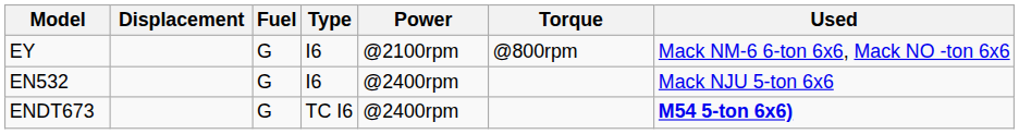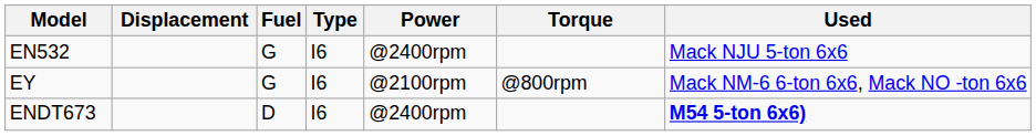 <table class="wikitable">
 <tr>
 <th style="width: 80px;">Model</th>
 <th style="width: 110px;">Displacement</th>
 <th style="width: 30px;">Fuel</th>
 <th style="width: 40px;">Type</th>
 <th style="width: 100px;">Power</th>
 <th style="width: 130px;">Torque</th>
 <th>Used</th>
 </tr>
 <tr>
+<td>EN532</td>
+<td></td>
+<td>G</td>
+<td>I6</td>
+<td> @2400rpm</td>
+<td></td>
+<td><a href='#'>Mack NJU 5-ton 6x6</a></td>
+</tr>
+<tr>
 <td>EY</td>
 <td></td>
 <td>G</td>
 <td>I6</td>
 <td> @2100rpm</td>
 <td> @800rpm</td>
 <td><a href='#'>Mack NM-6 6-ton 6x6</a>, <a href='#'>Mack NO -ton 6x6</a></td>
 </tr>
 <tr>
-<td>EN532</td>
-<td></td>
-<td>G</td>
-<td>I6</td>
-<td> @2400rpm</td>
-<td></td>
-<td><a href='#'>Mack NJU 5-ton 6x6</a></td>
-</tr>
-<tr>
 <td>ENDT673</td>
 <td></td>
-<td>G</td>
-<td>TC I6</td>
+<td>D</td>
+<td>I6</td>
 <td> @2400rpm</td>
 <td></td>
 <td><strong><a href='#'>M54 5-ton 6x6)</a></strong></td>
 </tr>
 </table>
